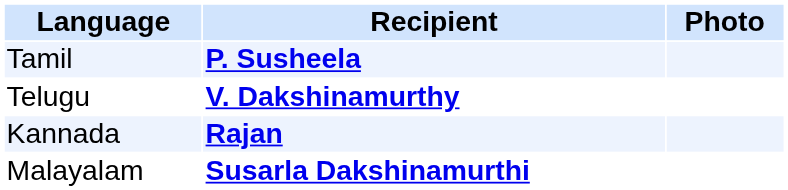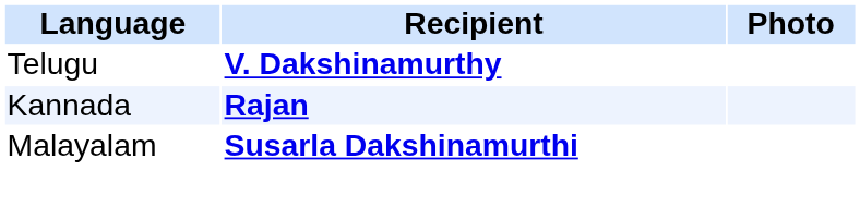 <table cellspacing="1" cellpadding="1" border="0" style="width:50%;">
 <tr style="background:#d1e4fd;">
 <th>Language</th>
 <th>Recipient</th>
 <th>Photo</th>
-</tr>
-<tr style="background:#edf3fe;">
-<td>Tamil</td>
-<td><strong><a href='#'>P. Susheela</a></strong></td>
-<td></td>
 </tr>
 <tr>
 <td>Telugu</td>
 <td><strong><a href='#'>V. Dakshinamurthy</a></strong></td>
 <td></td>
 </tr>
 <tr style="background:#edf3fe;">
 <td>Kannada</td>
 <td><strong><a href='#'>Rajan</a></strong></td>
 <td></td>
 </tr>
 <tr>
 <td>Malayalam</td>
 <td><strong><a href='#'>Susarla Dakshinamurthi</a></strong></td>
 <td></td>
 </tr>
 </table>
